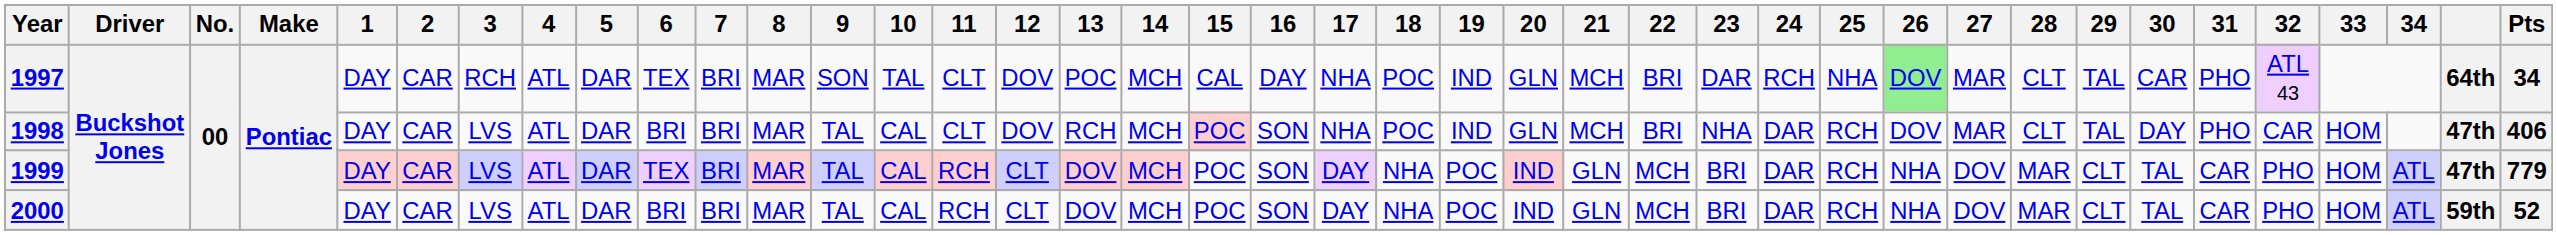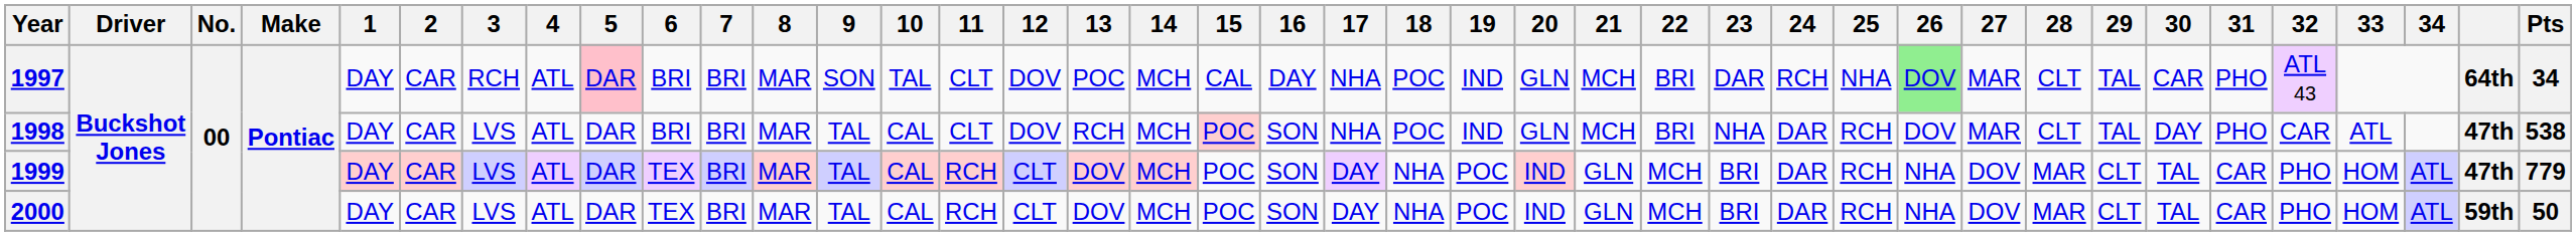 <table class="wikitable" style="text-align:center; font-size:75%">
 <tr>
 <th>Year</th>
 <th>Driver</th>
 <th>No.</th>
 <th>Make</th>
 <th>1</th>
 <th>2</th>
 <th>3</th>
 <th>4</th>
 <th>5</th>
 <th>6</th>
 <th>7</th>
 <th>8</th>
 <th>9</th>
 <th>10</th>
 <th>11</th>
 <th>12</th>
 <th>13</th>
 <th>14</th>
 <th>15</th>
 <th>16</th>
 <th>17</th>
 <th>18</th>
 <th>19</th>
 <th>20</th>
 <th>21</th>
 <th>22</th>
 <th>23</th>
 <th>24</th>
 <th>25</th>
 <th>26</th>
 <th>27</th>
 <th>28</th>
 <th>29</th>
 <th>30</th>
 <th>31</th>
 <th>32</th>
 <th>33</th>
 <th>34</th>
 <th></th>
 <th>Pts</th>
 </tr>
 <tr>
 <th><a href='#'>1997</a></th>
 <th rowspan=4><a href='#'>Buckshot Jones</a></th>
 <th rowspan=4>00</th>
 <th rowspan=4><a href='#'>Pontiac</a></th>
 <td><a href='#'>DAY</a></td>
 <td><a href='#'>CAR</a></td>
 <td><a href='#'>RCH</a></td>
 <td><a href='#'>ATL</a></td>
-<td><a href='#'>DAR</a></td>
-<td><a href='#'>TEX</a></td>
+<td style="background: pink;"><a href='#'>DAR</a></td>
+<td><a href='#'>BRI</a></td>
 <td><a href='#'>BRI</a></td>
 <td><a href='#'>MAR</a></td>
 <td><a href='#'>SON</a></td>
 <td><a href='#'>TAL</a></td>
 <td><a href='#'>CLT</a></td>
 <td><a href='#'>DOV</a></td>
 <td><a href='#'>POC</a></td>
 <td><a href='#'>MCH</a></td>
 <td><a href='#'>CAL</a></td>
 <td><a href='#'>DAY</a></td>
 <td><a href='#'>NHA</a></td>
 <td><a href='#'>POC</a></td>
 <td><a href='#'>IND</a></td>
 <td><a href='#'>GLN</a></td>
 <td><a href='#'>MCH</a></td>
 <td><a href='#'>BRI</a></td>
 <td><a href='#'>DAR</a></td>
 <td><a href='#'>RCH</a></td>
 <td><a href='#'>NHA</a></td>
 <td style="background: lightgreen;"><a href='#'>DOV</a></td>
 <td><a href='#'>MAR</a></td>
 <td><a href='#'>CLT</a></td>
 <td><a href='#'>TAL</a></td>
 <td><a href='#'>CAR</a></td>
 <td><a href='#'>PHO</a></td>
 <td style="background:#EFCFFF;"><a href='#'>ATL</a><br><small>43</small></td>
 <td colspan=2></td>
 <th>64th</th>
 <th>34</th>
 </tr>
 <tr>
 <th><a href='#'>1998</a></th>
 <td><a href='#'>DAY</a></td>
 <td><a href='#'>CAR</a></td>
 <td><a href='#'>LVS</a></td>
 <td><a href='#'>ATL</a></td>
 <td><a href='#'>DAR</a></td>
 <td><a href='#'>BRI</a></td>
 <td><a href='#'>BRI</a></td>
 <td><a href='#'>MAR</a></td>
 <td><a href='#'>TAL</a></td>
 <td><a href='#'>CAL</a></td>
 <td><a href='#'>CLT</a></td>
 <td><a href='#'>DOV</a></td>
 <td><a href='#'>RCH</a></td>
 <td><a href='#'>MCH</a></td>
 <td style="background:#FFCFCF;"><a href='#'>POC</a><br></td>
 <td><a href='#'>SON</a></td>
 <td><a href='#'>NHA</a></td>
 <td><a href='#'>POC</a></td>
 <td><a href='#'>IND</a></td>
 <td><a href='#'>GLN</a></td>
 <td><a href='#'>MCH</a></td>
 <td><a href='#'>BRI</a></td>
 <td><a href='#'>NHA</a></td>
 <td><a href='#'>DAR</a></td>
 <td><a href='#'>RCH</a></td>
 <td><a href='#'>DOV</a></td>
 <td><a href='#'>MAR</a></td>
 <td><a href='#'>CLT</a></td>
 <td><a href='#'>TAL</a></td>
 <td><a href='#'>DAY</a></td>
 <td><a href='#'>PHO</a></td>
 <td><a href='#'>CAR</a></td>
-<td><a href='#'>HOM</a></td>
+<td><a href='#'>ATL</a></td>
 <td></td>
 <th>47th</th>
-<th>406</th>
+<th>538</th>
 </tr>
 <tr>
 <th><a href='#'>1999</a></th>
 <td style="background:#FFCFCF;"><a href='#'>DAY</a><br></td>
 <td style="background:#FFCFCF;"><a href='#'>CAR</a><br></td>
 <td style="background:#CFCFFF;"><a href='#'>LVS</a><br></td>
 <td style="background:#EFCFFF;"><a href='#'>ATL</a><br></td>
 <td style="background:#CFCFFF;"><a href='#'>DAR</a><br></td>
 <td style="background:#EFCFFF;"><a href='#'>TEX</a><br></td>
 <td style="background:#CFCFFF;"><a href='#'>BRI</a><br></td>
 <td style="background:#FFCFCF;"><a href='#'>MAR</a><br></td>
 <td style="background:#CFCFFF;"><a href='#'>TAL</a><br></td>
 <td style="background:#FFCFCF;"><a href='#'>CAL</a><br></td>
 <td style="background:#FFCFCF;"><a href='#'>RCH</a><br></td>
 <td style="background:#CFCFFF;"><a href='#'>CLT</a><br></td>
 <td style="background:#FFCFCF;"><a href='#'>DOV</a><br></td>
 <td style="background:#FFCFCF;"><a href='#'>MCH</a><br></td>
 <td><a href='#'>POC</a></td>
 <td><a href='#'>SON</a></td>
 <td style="background:#EFCFFF;"><a href='#'>DAY</a><br></td>
 <td><a href='#'>NHA</a></td>
 <td><a href='#'>POC</a></td>
 <td style="background:#FFCFCF;"><a href='#'>IND</a><br></td>
 <td><a href='#'>GLN</a></td>
 <td><a href='#'>MCH</a></td>
 <td><a href='#'>BRI</a></td>
 <td><a href='#'>DAR</a></td>
 <td><a href='#'>RCH</a></td>
 <td><a href='#'>NHA</a></td>
 <td><a href='#'>DOV</a></td>
 <td><a href='#'>MAR</a></td>
 <td><a href='#'>CLT</a></td>
 <td><a href='#'>TAL</a></td>
 <td><a href='#'>CAR</a></td>
 <td><a href='#'>PHO</a></td>
 <td><a href='#'>HOM</a></td>
 <td style="background:#CFCFFF;"><a href='#'>ATL</a><br></td>
 <th>47th</th>
 <th>779</th>
 </tr>
 <tr>
 <th><a href='#'>2000</a></th>
 <td><a href='#'>DAY</a></td>
 <td><a href='#'>CAR</a></td>
 <td><a href='#'>LVS</a></td>
 <td><a href='#'>ATL</a></td>
 <td><a href='#'>DAR</a></td>
-<td><a href='#'>BRI</a></td>
+<td><a href='#'>TEX</a></td>
 <td><a href='#'>BRI</a></td>
 <td><a href='#'>MAR</a></td>
 <td><a href='#'>TAL</a></td>
 <td><a href='#'>CAL</a></td>
 <td><a href='#'>RCH</a></td>
 <td><a href='#'>CLT</a></td>
 <td><a href='#'>DOV</a></td>
 <td><a href='#'>MCH</a></td>
 <td><a href='#'>POC</a></td>
 <td><a href='#'>SON</a></td>
 <td><a href='#'>DAY</a></td>
 <td><a href='#'>NHA</a></td>
 <td><a href='#'>POC</a></td>
 <td><a href='#'>IND</a></td>
 <td><a href='#'>GLN</a></td>
 <td><a href='#'>MCH</a></td>
 <td><a href='#'>BRI</a></td>
 <td><a href='#'>DAR</a></td>
 <td><a href='#'>RCH</a></td>
 <td><a href='#'>NHA</a></td>
 <td><a href='#'>DOV</a></td>
 <td><a href='#'>MAR</a></td>
 <td><a href='#'>CLT</a></td>
 <td><a href='#'>TAL</a></td>
 <td><a href='#'>CAR</a></td>
 <td><a href='#'>PHO</a></td>
 <td><a href='#'>HOM</a></td>
 <td style="background:#CFCFFF;"><a href='#'>ATL</a> <br></td>
 <th>59th</th>
-<th>52</th>
+<th>50</th>
 </tr>
 </table>
